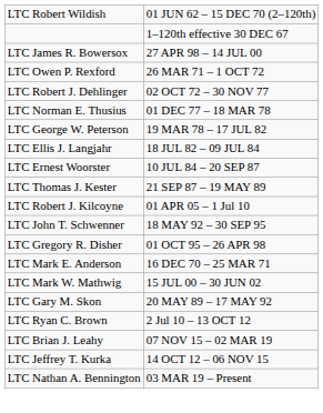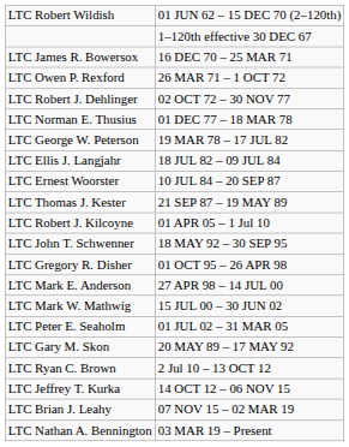 <table class="wikitable">
 <tr>
 <td>LTC Robert Wildish</td>
 <td>01 JUN 62 – 15 DEC 70 (2–120th)</td>
 </tr>
 <tr>
 <td></td>
 <td>1–120th effective 30 DEC 67</td>
 </tr>
 <tr>
 <td>LTC James R. Bowersox</td>
-<td>27 APR 98 – 14 JUL 00</td>
+<td>16 DEC 70 – 25 MAR 71</td>
 </tr>
 <tr>
 <td>LTC Owen P. Rexford</td>
 <td>26 MAR 71 – 1 OCT 72</td>
 </tr>
 <tr>
 <td>LTC Robert J. Dehlinger</td>
 <td>02 OCT 72 – 30 NOV 77</td>
 </tr>
 <tr>
 <td>LTC Norman E. Thusius</td>
 <td>01 DEC 77 – 18 MAR 78</td>
 </tr>
 <tr>
 <td>LTC George W. Peterson</td>
 <td>19 MAR 78 – 17 JUL 82</td>
 </tr>
 <tr>
 <td>LTC Ellis J. Langjahr</td>
 <td>18 JUL 82 – 09 JUL 84</td>
 </tr>
 <tr>
 <td>LTC Ernest Woorster</td>
 <td>10 JUL 84 – 20 SEP 87</td>
 </tr>
 <tr>
 <td>LTC Thomas J. Kester</td>
 <td>21 SEP 87 – 19 MAY 89</td>
 </tr>
 <tr>
 <td>LTC Robert J. Kilcoyne</td>
 <td>01 APR 05 – 1 Jul 10</td>
 </tr>
 <tr>
 <td>LTC John T. Schwenner</td>
 <td>18 MAY 92 – 30 SEP 95</td>
 </tr>
 <tr>
 <td>LTC Gregory R. Disher</td>
 <td>01 OCT 95 – 26 APR 98</td>
 </tr>
 <tr>
 <td>LTC Mark E. Anderson</td>
-<td>16 DEC 70 – 25 MAR 71</td>
+<td>27 APR 98 – 14 JUL 00</td>
 </tr>
 <tr>
 <td>LTC Mark W. Mathwig</td>
 <td>15 JUL 00 – 30 JUN 02</td>
+</tr>
+<tr>
+<td>LTC Peter E. Seaholm</td>
+<td>01 JUL 02 – 31 MAR 05</td>
 </tr>
 <tr>
 <td>LTC Gary M. Skon</td>
 <td>20 MAY 89 – 17 MAY 92</td>
 </tr>
 <tr>
 <td>LTC Ryan C. Brown</td>
 <td>2 Jul 10 – 13 OCT 12</td>
 </tr>
 <tr>
+<td>LTC Jeffrey T. Kurka</td>
+<td>14 OCT 12 – 06 NOV 15</td>
+</tr>
+<tr>
 <td>LTC Brian J. Leahy</td>
 <td>07 NOV 15 – 02 MAR 19</td>
-</tr>
-<tr>
-<td>LTC Jeffrey T. Kurka</td>
-<td>14 OCT 12 – 06 NOV 15</td>
 </tr>
 <tr>
 <td>LTC Nathan A. Bennington</td>
 <td>03 MAR 19 – Present</td>
 </tr>
 </table>
